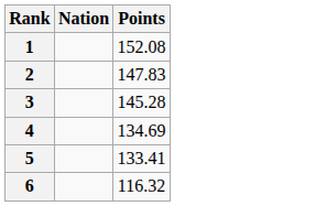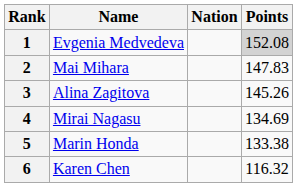 <table class="wikitable sortable">
 <tr>
 <th>Rank</th>
+<th>Name</th>
 <th>Nation</th>
 <th>Points</th>
 </tr>
 <tr>
 <th>1</th>
+<td><a href='#'>Evgenia Medvedeva</a></td>
 <td></td>
-<td align="center">152.08</td>
+<td align="center" style="background: lightgrey;">152.08</td>
 </tr>
 <tr>
 <th>2</th>
+<td><a href='#'>Mai Mihara</a></td>
 <td></td>
 <td align="center">147.83</td>
 </tr>
 <tr>
 <th>3</th>
+<td><a href='#'>Alina Zagitova</a></td>
 <td></td>
-<td align="center">145.28</td>
+<td align="center">145.26</td>
 </tr>
 <tr>
 <th>4</th>
+<td><a href='#'>Mirai Nagasu</a></td>
 <td></td>
 <td align="center">134.69</td>
 </tr>
 <tr>
 <th>5</th>
+<td><a href='#'>Marin Honda</a></td>
 <td></td>
-<td align="center">133.41</td>
+<td align="center">133.38</td>
 </tr>
 <tr>
 <th>6</th>
+<td><a href='#'>Karen Chen</a></td>
 <td></td>
 <td align="center">116.32</td>
 </tr>
 </table>
